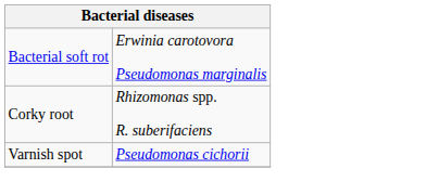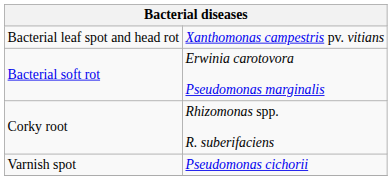 <table class="wikitable" style="clear">
 <tr>
 <th colspan=2><strong>Bacterial diseases</strong><br></th>
+</tr>
+<tr>
+<td>Bacterial leaf spot and head rot</td>
+<td><em><a href='#'>Xanthomonas campestris</a></em> pv. <em>vitians</em></td>
 </tr>
 <tr>
 <td><a href='#'>Bacterial soft rot</a></td>
 <td><em>Erwinia carotovora</em><br><br><em><a href='#'>Pseudomonas marginalis</a></em></td>
 </tr>
 <tr>
 <td>Corky root</td>
 <td><em>Rhizomonas</em> spp. <br><br><em>R. suberifaciens</em></td>
 </tr>
 <tr>
 <td>Varnish spot</td>
 <td><em><a href='#'>Pseudomonas cichorii</a></em></td>
 </tr>
 <tr>
 </tr>
 </table>
